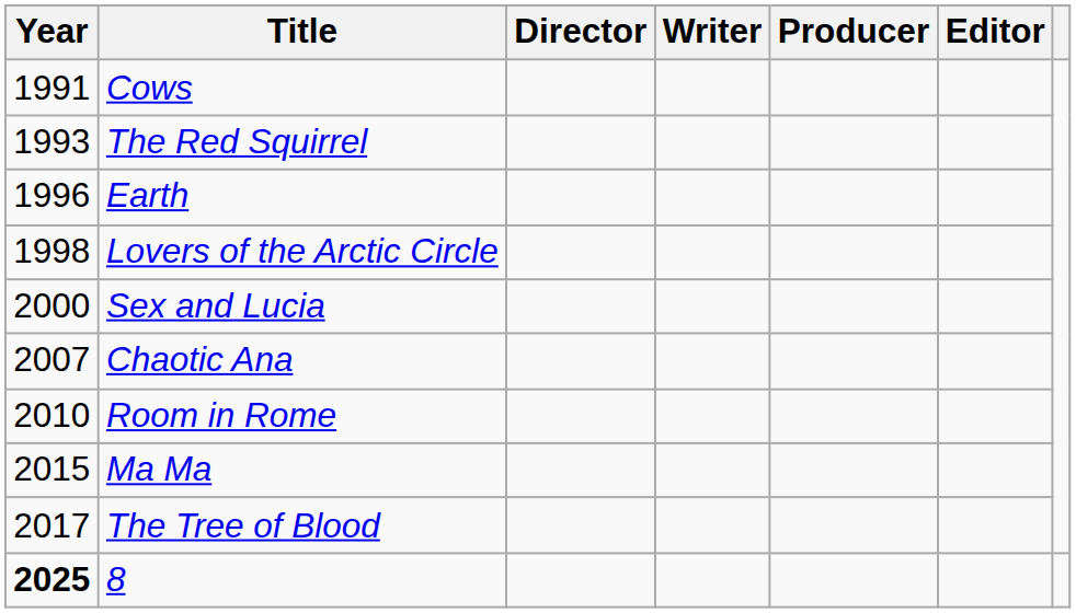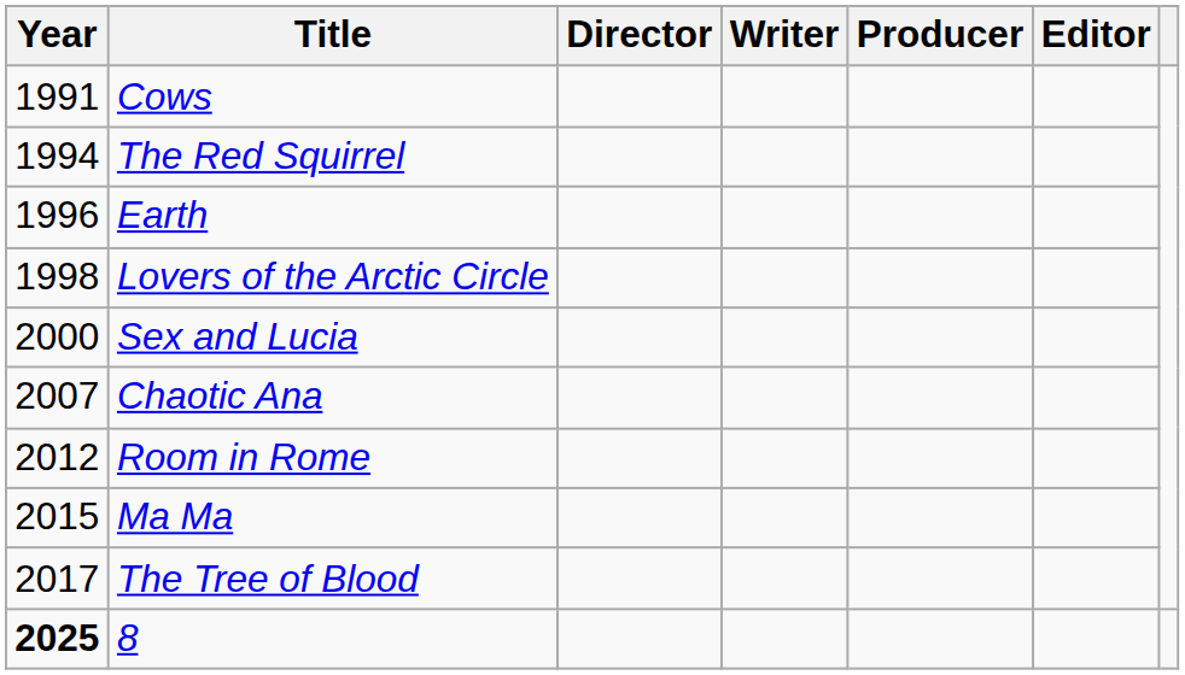 <table class = "wikitable sortable">
 <tr>
 <th>Year</th>
 <th>Title</th>
 <th>Director</th>
 <th>Writer</th>
 <th>Producer</th>
 <th>Editor</th>
 <th></th>
 </tr>
 <tr>
 <td>1991</td>
 <td><em><a href='#'>Cows</a></em></td>
 <td></td>
 <td></td>
 <td></td>
 <td></td>
 </tr>
 <tr>
-<td>1993</td>
+<td>1994</td>
 <td><em><a href='#'>The Red Squirrel</a></em></td>
 <td></td>
 <td></td>
 <td></td>
 <td></td>
 </tr>
 <tr>
 <td>1996</td>
 <td><em><a href='#'>Earth</a></em></td>
 <td></td>
 <td></td>
 <td></td>
 <td></td>
 </tr>
 <tr>
 <td>1998</td>
 <td><em><a href='#'>Lovers of the Arctic Circle</a></em></td>
 <td></td>
 <td></td>
 <td></td>
 <td></td>
 </tr>
 <tr>
 <td>2000</td>
 <td><em><a href='#'>Sex and Lucia</a></em></td>
 <td></td>
 <td></td>
 <td></td>
 <td></td>
 </tr>
 <tr>
 <td>2007</td>
 <td><em><a href='#'>Chaotic Ana</a></em></td>
 <td></td>
 <td></td>
 <td></td>
 <td></td>
 </tr>
 <tr>
-<td>2010</td>
+<td>2012</td>
 <td><em><a href='#'>Room in Rome</a></em></td>
 <td></td>
 <td></td>
 <td></td>
 <td></td>
 </tr>
 <tr>
 <td>2015</td>
 <td><em><a href='#'>Ma Ma</a></em></td>
 <td></td>
 <td></td>
 <td></td>
 <td></td>
 </tr>
 <tr>
 <td>2017</td>
 <td><em><a href='#'>The Tree of Blood</a></em></td>
 <td></td>
 <td></td>
 <td></td>
 <td></td>
 </tr>
 <tr>
 <td><strong>2025</strong></td>
 <td><em><a href='#'>8</a></em></td>
 <td></td>
 <td></td>
 <td></td>
 <td></td>
 <td></td>
 </tr>
 </table>
